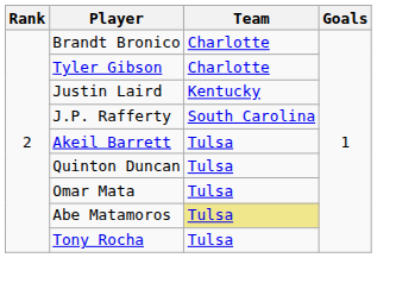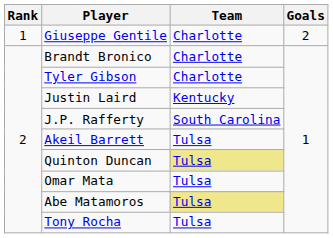 <table class="wikitable" style="text-align:center">
 <tr>
 <th>Rank</th>
 <th>Player</th>
 <th>Team</th>
 <th>Goals</th>
+</tr>
+<tr>
+<td>1</td>
+<td align=left><a href='#'>Giuseppe Gentile</a></td>
+<td align=left><a href='#'>Charlotte</a></td>
+<td>2</td>
 </tr>
 <tr>
 <td rowspan=9>2</td>
 <td align=left>Brandt Bronico</td>
 <td align=left><a href='#'>Charlotte</a></td>
 <td rowspan=9>1</td>
 </tr>
 <tr>
 <td align=left><a href='#'>Tyler Gibson</a></td>
 <td align=left><a href='#'>Charlotte</a></td>
 </tr>
 <tr>
 <td align=left>Justin Laird</td>
 <td align=left><a href='#'>Kentucky</a></td>
 </tr>
 <tr>
 <td align=left>J.P. Rafferty</td>
 <td align=left><a href='#'>South Carolina</a></td>
 </tr>
 <tr>
 <td align=left><a href='#'>Akeil Barrett</a></td>
 <td align=left><a href='#'>Tulsa</a></td>
 </tr>
 <tr>
 <td align=left>Quinton Duncan</td>
-<td align=left><a href='#'>Tulsa</a></td>
+<td align=left style="background: khaki;"><a href='#'>Tulsa</a></td>
 </tr>
 <tr>
 <td align=left>Omar Mata</td>
 <td align=left><a href='#'>Tulsa</a></td>
 </tr>
 <tr>
 <td align=left>Abe Matamoros</td>
 <td align=left style="background: khaki;"><a href='#'>Tulsa</a></td>
 </tr>
 <tr>
 <td align=left><a href='#'>Tony Rocha</a></td>
 <td align=left><a href='#'>Tulsa</a></td>
 </tr>
 </table>
